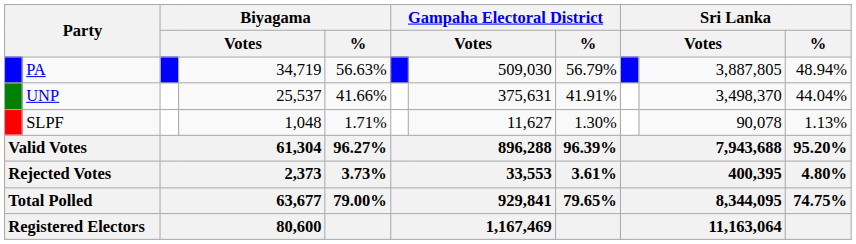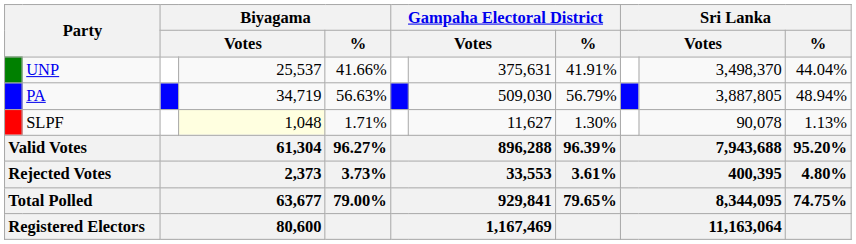 <table class="wikitable">
 <tr>
 <th colspan="2" width="144px"rowspan="2">Party</th>
 <th colspan="3" width="216px">Biyagama</th>
 <th colspan="3" width="216px"><a href='#'>Gampaha Electoral District</a></th>
 <th colspan="3" width="216px">Sri Lanka</th>
 </tr>
 <tr>
 <th colspan="2" width="144px">Votes</th>
 <th>%</th>
 <th colspan="2" width="144px">Votes</th>
 <th>%</th>
 <th colspan="2" width="144px">Votes</th>
 <th>%</th>
 </tr>
 <tr>
+<td style="background-color:green;" width="10px"></td>
+<td style="text-align:left;"><a href='#'>UNP</a></td>
+<td style="background-color:white;" width="10px"></td>
+<td style="text-align:right;">25,537</td>
+<td style="text-align:right;">41.66%</td>
+<td style="background-color:white;" width="10px"></td>
+<td style="text-align:right;">375,631</td>
+<td style="text-align:right;">41.91%</td>
+<td style="background-color:white;" width="10px"></td>
+<td style="text-align:right;">3,498,370</td>
+<td style="text-align:right;">44.04%</td>
+</tr>
+<tr>
 <td style="background-color:blue;" width="10px"></td>
 <td style="text-align:left;"><a href='#'>PA</a></td>
 <td style="background-color:blue;" width="10px"></td>
 <td style="text-align:right;">34,719</td>
 <td style="text-align:right;">56.63%</td>
 <td style="background-color:blue;" width="10px"></td>
 <td style="text-align:right;">509,030</td>
 <td style="text-align:right;">56.79%</td>
 <td style="background-color:blue;" width="10px"></td>
 <td style="text-align:right;">3,887,805</td>
 <td style="text-align:right;">48.94%</td>
 </tr>
 <tr>
-<td style="background-color:green;" width="10px"></td>
-<td style="text-align:left;"><a href='#'>UNP</a></td>
-<td style="background-color:white;" width="10px"></td>
-<td style="text-align:right;">25,537</td>
-<td style="text-align:right;">41.66%</td>
-<td style="background-color:white;" width="10px"></td>
-<td style="text-align:right;">375,631</td>
-<td style="text-align:right;">41.91%</td>
-<td style="background-color:white;" width="10px"></td>
-<td style="text-align:right;">3,498,370</td>
-<td style="text-align:right;">44.04%</td>
-</tr>
-<tr>
 <td style="background-color:red;" width="10px"></td>
 <td style="text-align:left;">SLPF</td>
 <td style="background-color:white;" width="10px"></td>
-<td style="text-align:right;">1,048</td>
+<td style="background: lightyellow; text-align:right;">1,048</td>
 <td style="text-align:right;">1.71%</td>
 <td style="background-color:white;" width="10px"></td>
 <td style="text-align:right;">11,627</td>
 <td style="text-align:right;">1.30%</td>
 <td style="background-color:white;" width="10px"></td>
 <td style="text-align:right;">90,078</td>
 <td style="text-align:right;">1.13%</td>
 </tr>
 <tr>
 <th colspan="2" width="144px"style="text-align:left;">Valid Votes</th>
 <th style="text-align:right;"colspan="2" width="144px">61,304</th>
 <th style="text-align:right;">96.27%</th>
 <th style="text-align:right;"colspan="2" width="144px">896,288</th>
 <th style="text-align:right;">96.39%</th>
 <th style="text-align:right;"colspan="2" width="144px">7,943,688</th>
 <th style="text-align:right;">95.20%</th>
 </tr>
 <tr>
 <th colspan="2" width="144px"style="text-align:left;">Rejected Votes</th>
 <th style="text-align:right;"colspan="2" width="144px">2,373</th>
 <th style="text-align:right;">3.73%</th>
 <th style="text-align:right;"colspan="2" width="144px">33,553</th>
 <th style="text-align:right;">3.61%</th>
 <th style="text-align:right;"colspan="2" width="144px">400,395</th>
 <th style="text-align:right;">4.80%</th>
 </tr>
 <tr>
 <th colspan="2" width="144px"style="text-align:left;">Total Polled</th>
 <th style="text-align:right;"colspan="2" width="144px">63,677</th>
 <th style="text-align:right;">79.00%</th>
 <th style="text-align:right;"colspan="2" width="144px">929,841</th>
 <th style="text-align:right;">79.65%</th>
 <th style="text-align:right;"colspan="2" width="144px">8,344,095</th>
 <th style="text-align:right;">74.75%</th>
 </tr>
 <tr>
 <th colspan="2" width="144px"style="text-align:left;">Registered Electors</th>
 <th style="text-align:right;"colspan="2" width="144px">80,600</th>
 <th></th>
 <th style="text-align:right;"colspan="2" width="144px">1,167,469</th>
 <th></th>
 <th style="text-align:right;"colspan="2" width="144px">11,163,064</th>
 <th></th>
 </tr>
 </table>
